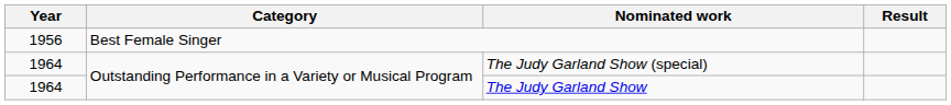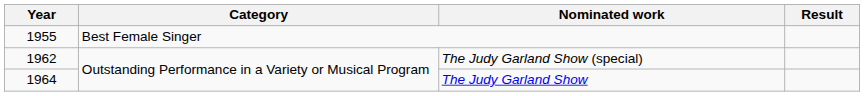 <table class=wikitable>
 <tr>
 <th scope="col" style="width:5em;">Year</th>
 <th scope="col" style="width:26em;">Category</th>
 <th scope="col" style="width:25em;">Nominated work</th>
 <th scope="col" style="width:5em;">Result</th>
 </tr>
 <tr>
-<td style="text-align:center;">1956</td>
+<td style="text-align:center;">1955</td>
 <td colspan=2>Best Female Singer</td>
 <td></td>
 </tr>
 <tr>
-<td style="text-align:center;">1964</td>
+<td style="text-align:center;">1962</td>
 <td rowspan="2">Outstanding Performance in a Variety or Musical Program</td>
 <td><em>The Judy Garland Show</em> (special)</td>
 <td></td>
 </tr>
 <tr>
 <td style="text-align:center;">1964</td>
 <td><em><a href='#'>The Judy Garland Show</a></em></td>
 <td></td>
 </tr>
 </table>
